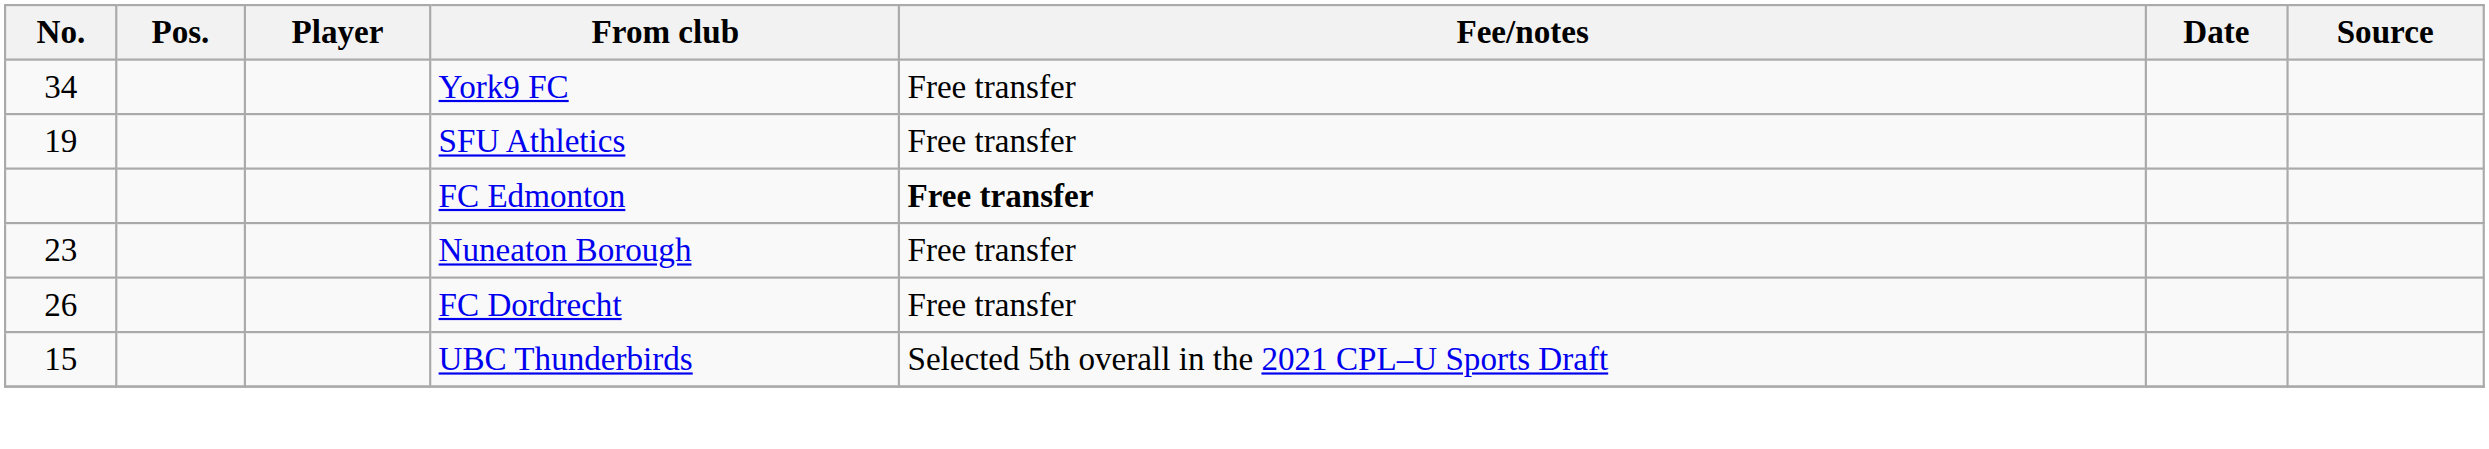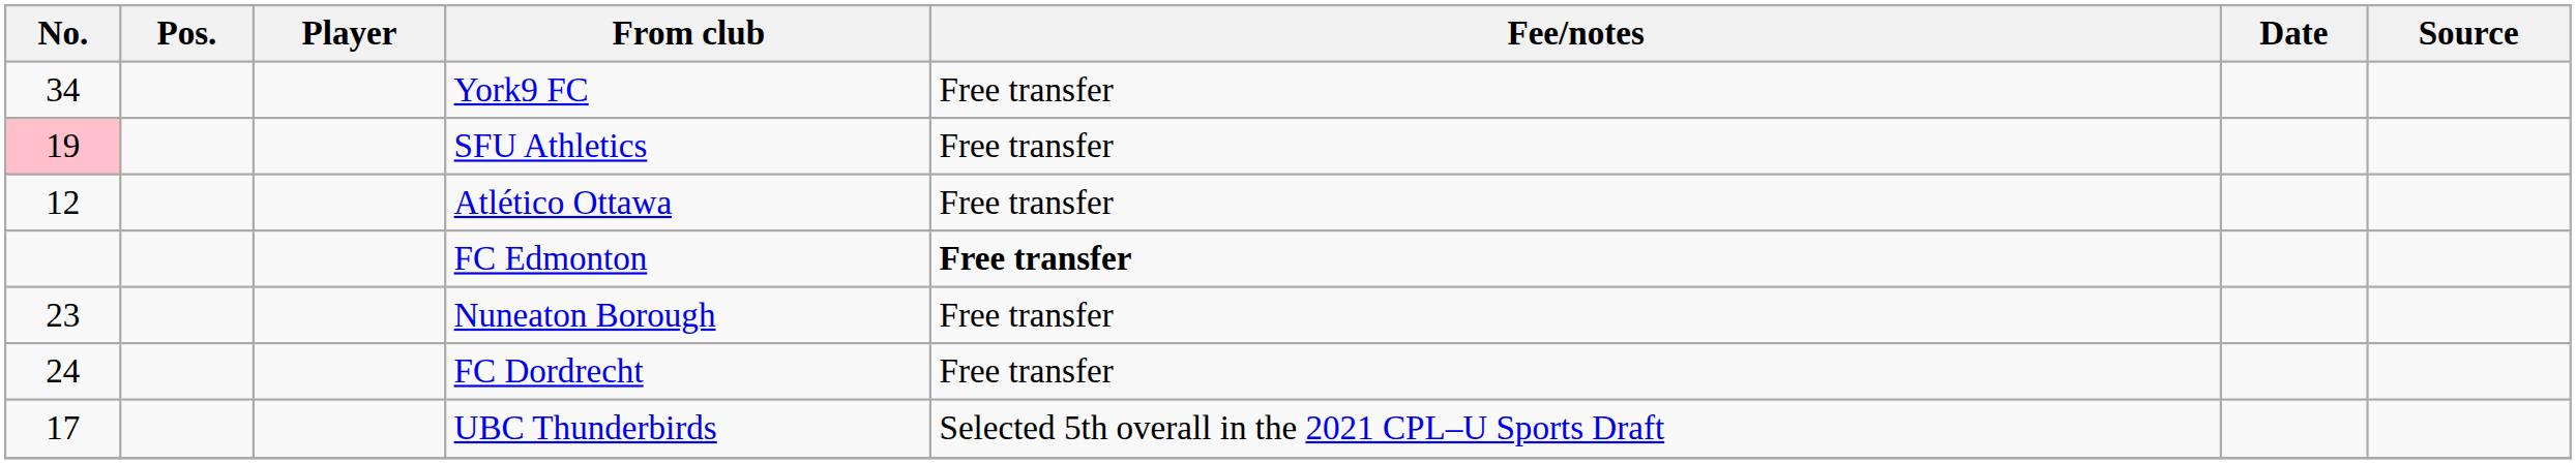 <table class="wikitable sortable" style="width:90%; font-size:95%;">
 <tr>
 <th>No.</th>
 <th>Pos.</th>
 <th>Player</th>
 <th>From club</th>
 <th>Fee/notes</th>
 <th>Date</th>
 <th>Source</th>
 </tr>
 <tr>
 <td align=center>34</td>
 <td align=center></td>
 <td></td>
 <td> <a href='#'>York9 FC</a></td>
 <td>Free transfer</td>
 <td></td>
 <td></td>
 </tr>
 <tr>
-<td align=center>19</td>
+<td align=center style="background: pink;">19</td>
 <td align=center></td>
 <td></td>
 <td> <a href='#'>SFU Athletics</a></td>
+<td>Free transfer</td>
+<td></td>
+<td></td>
+</tr>
+<tr>
+<td align=center>12</td>
+<td align=center></td>
+<td></td>
+<td> <a href='#'>Atlético Ottawa</a></td>
 <td>Free transfer</td>
 <td></td>
 <td></td>
 </tr>
 <tr>
 <td align=center></td>
 <td align=center></td>
 <td></td>
 <td> <a href='#'>FC Edmonton</a></td>
 <td><strong>Free transfer</strong></td>
 <td></td>
 <td></td>
 </tr>
 <tr>
 <td align=center>23</td>
 <td align=center></td>
 <td></td>
 <td> <a href='#'>Nuneaton Borough</a></td>
 <td>Free transfer</td>
 <td></td>
 <td></td>
 </tr>
 <tr>
-<td align=center>26</td>
+<td align=center>24</td>
 <td align=center></td>
 <td></td>
 <td> <a href='#'>FC Dordrecht</a></td>
 <td>Free transfer</td>
 <td></td>
 <td></td>
 </tr>
 <tr>
-<td align=center>15</td>
+<td align=center>17</td>
 <td align=center></td>
 <td></td>
 <td> <a href='#'>UBC Thunderbirds</a></td>
 <td>Selected 5th overall in the <a href='#'>2021 CPL–U Sports Draft</a></td>
 <td></td>
 <td></td>
 </tr>
 <tr>
 </tr>
 </table>
